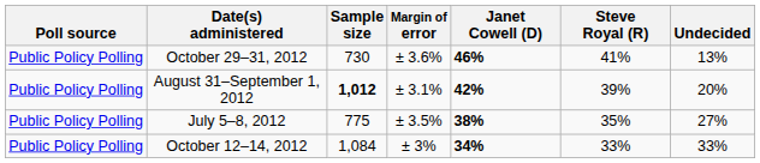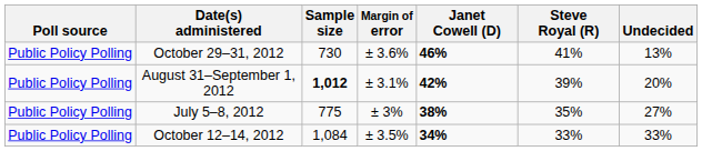 <table class="wikitable">
 <tr valign= bottom>
 <th>Poll source</th>
 <th style="width:185px;">Date(s)<br>administered</th>
 <th class=small>Sample<br>size</th>
 <th><small>Margin of</small><br>error</th>
 <th width=110px>Janet<br>Cowell (D)</th>
 <th width=110px>Steve<br>Royal (R)</th>
 <th>Undecided</th>
 </tr>
 <tr>
 <td><a href='#'>Public Policy Polling</a></td>
 <td align=center>October 29–31, 2012</td>
 <td align=center>730</td>
 <td align=center>± 3.6%</td>
 <td><strong>46%</strong></td>
 <td align=center>41%</td>
 <td align=center>13%</td>
 </tr>
 <tr>
 <td><a href='#'>Public Policy Polling</a></td>
 <td align=center>August 31–September 1, 2012</td>
 <td align=center><strong>1,012</strong></td>
 <td align=center>± 3.1%</td>
 <td><strong>42%</strong></td>
 <td align=center>39%</td>
 <td align=center>20%</td>
 </tr>
 <tr>
 <td><a href='#'>Public Policy Polling</a></td>
 <td align=center>July 5–8, 2012</td>
 <td align=center>775</td>
-<td align=center>± 3.5%</td>
+<td align=center>± 3%</td>
 <td><strong>38%</strong></td>
 <td align=center>35%</td>
 <td align=center>27%</td>
 </tr>
 <tr>
 <td><a href='#'>Public Policy Polling</a></td>
 <td align=center>October 12–14, 2012</td>
 <td align=center>1,084</td>
-<td align=center>± 3%</td>
+<td align=center>± 3.5%</td>
 <td><strong>34%</strong></td>
 <td align=center>33%</td>
 <td align=center>33%</td>
 </tr>
 </table>
